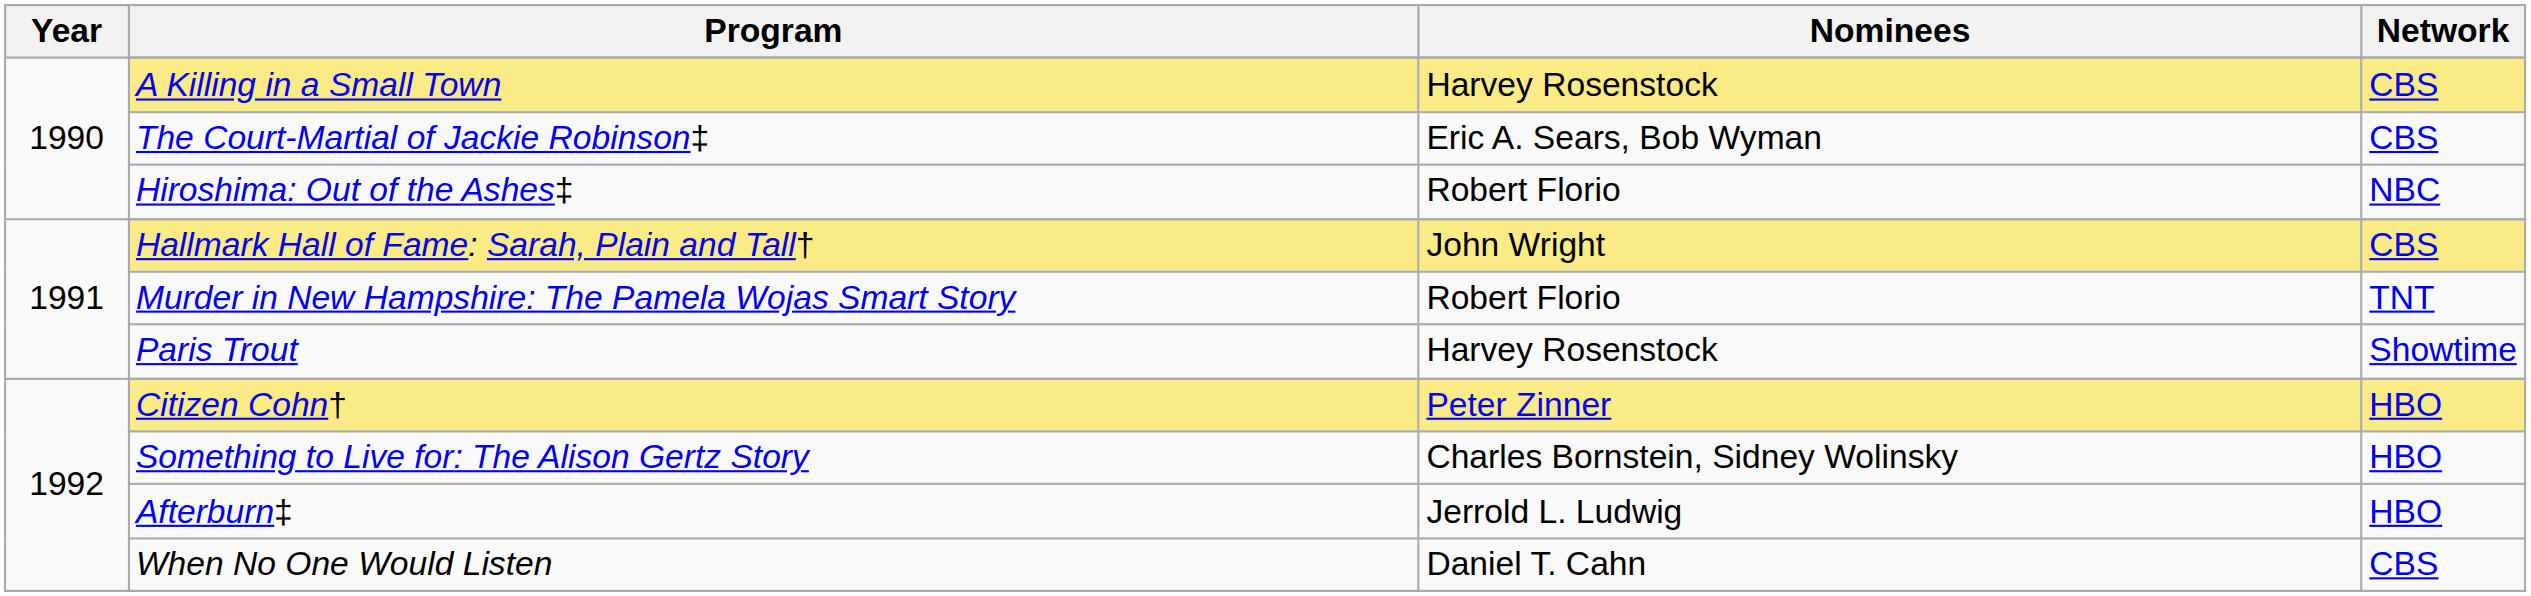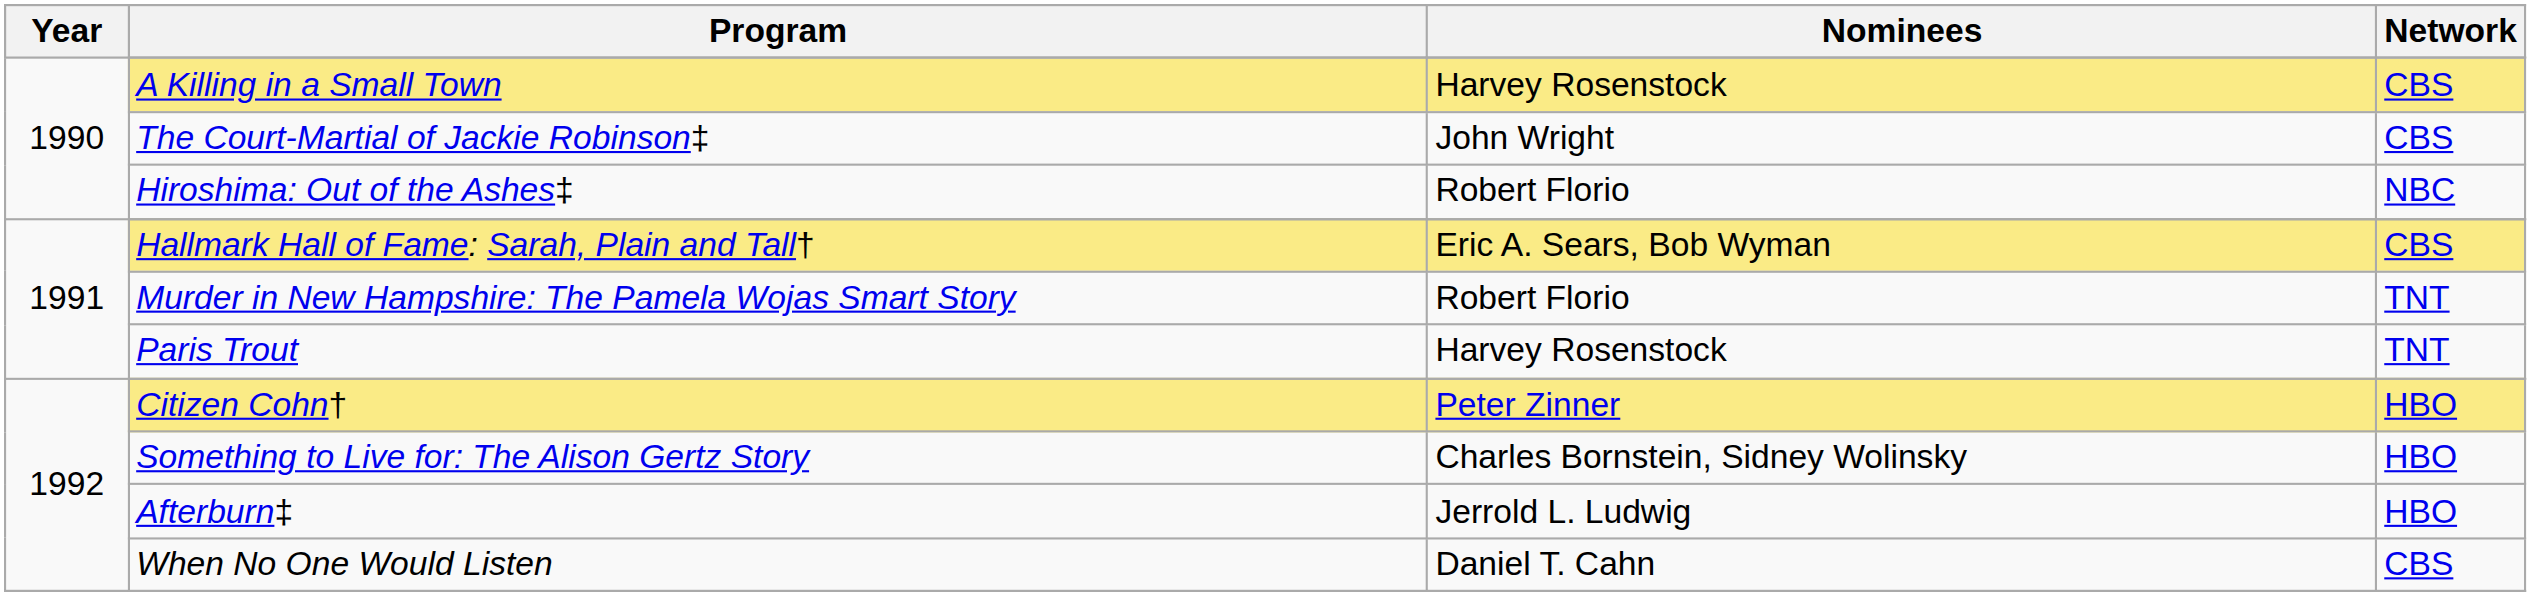 <table class="wikitable" style="width:95%">
 <tr bgcolor="#bebebe">
 <th width="5%">Year</th>
 <th width="55%">Program</th>
 <th width="40%">Nominees</th>
 <th width="10%">Network</th>
 </tr>
 <tr>
 <td rowspan=4 style="text-align:center">1990<br></td>
 </tr>
 <tr style="background:#FAEB86">
 <td><em><a href='#'>A Killing in a Small Town</a></em></td>
 <td>Harvey Rosenstock</td>
 <td><a href='#'>CBS</a></td>
 </tr>
 <tr>
 <td><em><a href='#'>The Court-Martial of Jackie Robinson</a></em>‡</td>
-<td>Eric A. Sears, Bob Wyman</td>
+<td>John Wright</td>
 <td><a href='#'>CBS</a></td>
 </tr>
 <tr>
 <td><em><a href='#'>Hiroshima: Out of the Ashes</a></em>‡</td>
 <td>Robert Florio</td>
 <td><a href='#'>NBC</a></td>
 </tr>
 <tr>
 <td rowspan=4 style="text-align:center">1991<br></td>
 </tr>
 <tr style="background:#FAEB86">
 <td><em><a href='#'>Hallmark Hall of Fame</a>: <a href='#'>Sarah, Plain and Tall</a></em>†</td>
-<td>John Wright</td>
+<td>Eric A. Sears, Bob Wyman</td>
 <td><a href='#'>CBS</a></td>
 </tr>
 <tr>
 <td><em><a href='#'>Murder in New Hampshire: The Pamela Wojas Smart Story</a></em></td>
 <td>Robert Florio</td>
 <td><a href='#'>TNT</a></td>
 </tr>
 <tr>
 <td><em><a href='#'>Paris Trout</a></em></td>
 <td>Harvey Rosenstock</td>
-<td><a href='#'>Showtime</a></td>
+<td><a href='#'>TNT</a></td>
 </tr>
 <tr>
 <td rowspan=5 style="text-align:center">1992<br></td>
 </tr>
 <tr style="background:#FAEB86">
 <td><em><a href='#'>Citizen Cohn</a></em>†</td>
 <td><a href='#'>Peter Zinner</a></td>
 <td><a href='#'>HBO</a></td>
 </tr>
 <tr>
 <td><em><a href='#'>Something to Live for: The Alison Gertz Story</a></em></td>
 <td>Charles Bornstein, Sidney Wolinsky</td>
 <td><a href='#'>HBO</a></td>
 </tr>
 <tr>
 <td><em><a href='#'>Afterburn</a></em>‡</td>
 <td>Jerrold L. Ludwig</td>
 <td><a href='#'>HBO</a></td>
 </tr>
 <tr>
 <td><em>When No One Would Listen</em></td>
 <td>Daniel T. Cahn</td>
 <td><a href='#'>CBS</a></td>
 </tr>
 <tr>
 </tr>
 </table>
